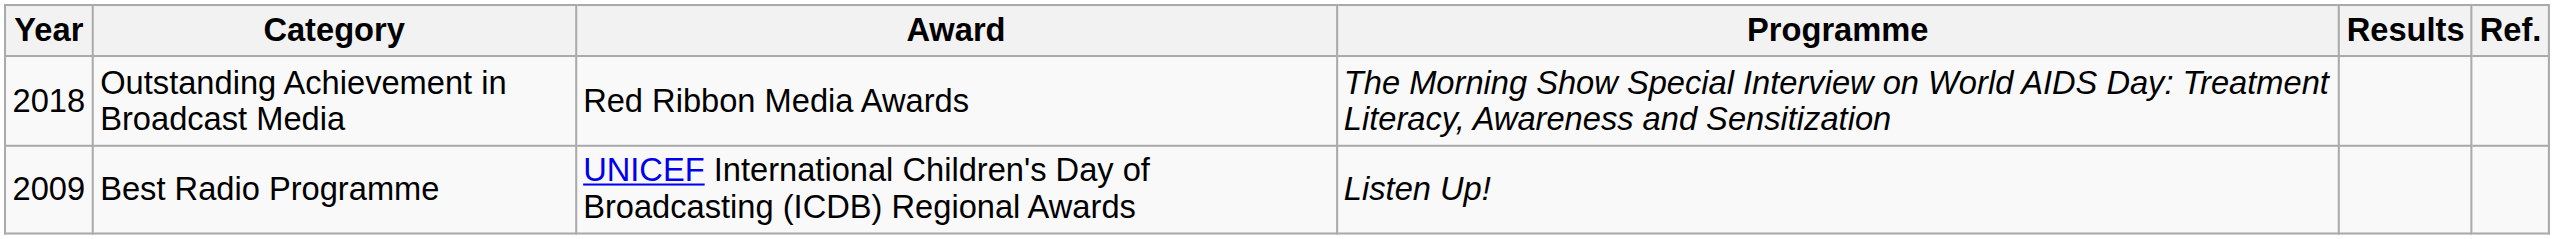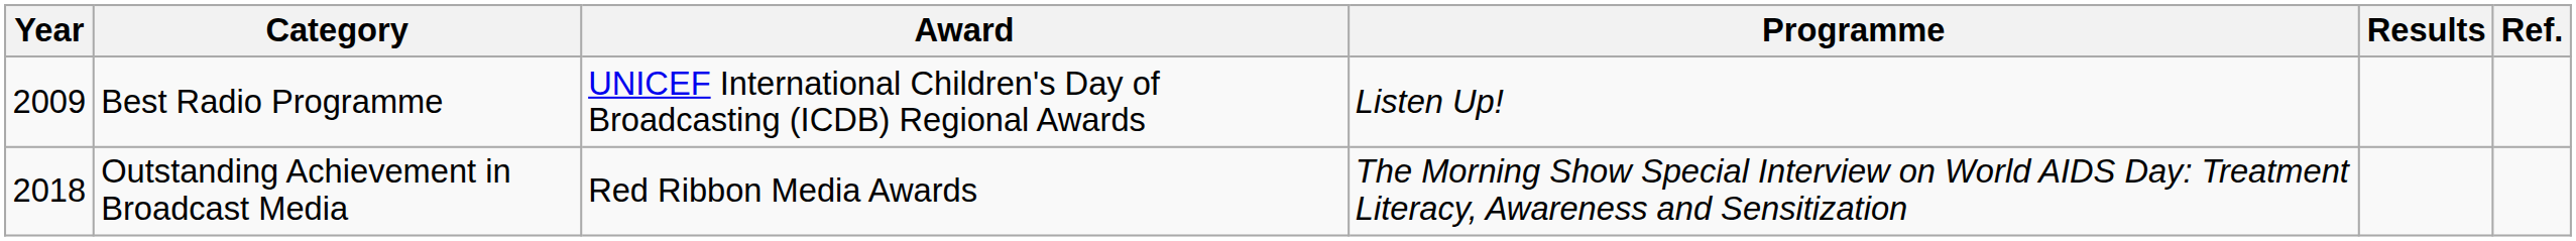 <table class="wikitable">
 <tr>
 <th>Year</th>
 <th>Category</th>
 <th>Award</th>
 <th>Programme</th>
 <th>Results</th>
 <th>Ref.</th>
 </tr>
 <tr>
+<td>2009</td>
+<td>Best Radio Programme</td>
+<td><a href='#'>UNICEF</a> International Children's Day of Broadcasting (ICDB) Regional Awards</td>
+<td><em>Listen Up!</em></td>
+<td></td>
+<td></td>
+</tr>
+<tr>
 <td>2018</td>
 <td>Outstanding Achievement in Broadcast Media</td>
 <td>Red Ribbon Media Awards</td>
 <td><em>The Morning Show Special Interview on World AIDS Day: Treatment Literacy, Awareness and Sensitization</em></td>
 <td></td>
 <td></td>
 </tr>
-<tr>
-<td>2009</td>
-<td>Best Radio Programme</td>
-<td><a href='#'>UNICEF</a> International Children's Day of Broadcasting (ICDB) Regional Awards</td>
-<td><em>Listen Up!</em></td>
-<td></td>
-<td></td>
-</tr>
 </table>
